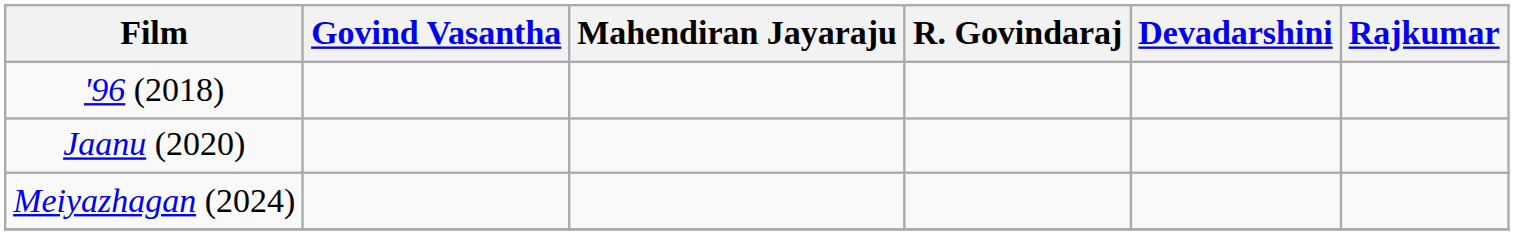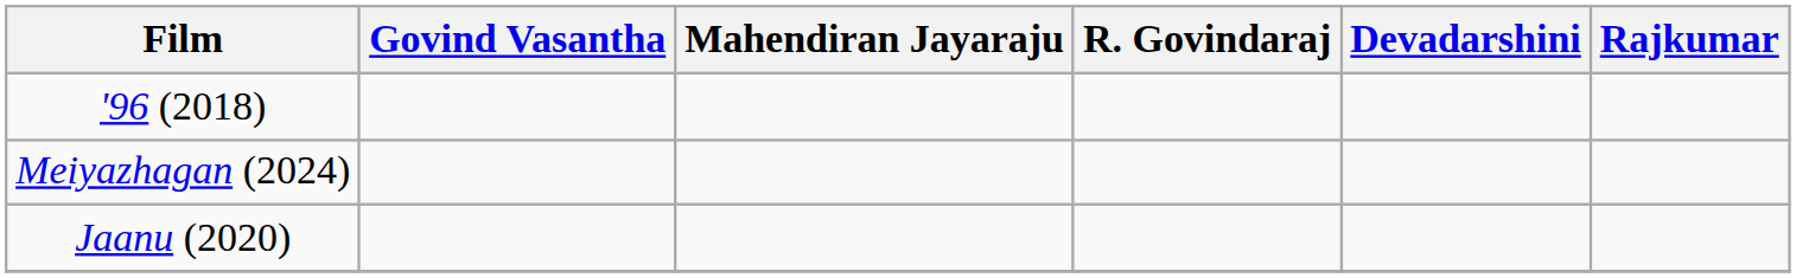 <table class="wikitable" style="text-align:center;font-size:90%;">
 <tr style="vertical-align:bottom;">
 <th scope="col">Film</th>
 <th scope="col"><a href='#'>Govind Vasantha</a></th>
 <th scope="col">Mahendiran Jayaraju</th>
 <th scope="col">R. Govindaraj</th>
 <th scope="col"><a href='#'>Devadarshini</a></th>
 <th scope="col"><a href='#'>Rajkumar</a></th>
 </tr>
 <tr>
 <td><em><a href='#'>'96</a></em> (2018)</td>
 <td></td>
 <td></td>
 <td></td>
 <td></td>
 <td></td>
 </tr>
 <tr>
-<td><em><a href='#'>Jaanu</a></em>  (2020)</td>
+<td><em><a href='#'>Meiyazhagan</a></em> (2024)</td>
 <td></td>
 <td></td>
 <td></td>
 <td></td>
 <td></td>
 </tr>
 <tr>
-<td><em><a href='#'>Meiyazhagan</a></em> (2024)</td>
+<td><em><a href='#'>Jaanu</a></em>  (2020)</td>
 <td></td>
 <td></td>
 <td></td>
 <td></td>
 <td></td>
 </tr>
 <tr>
 </tr>
 </table>
